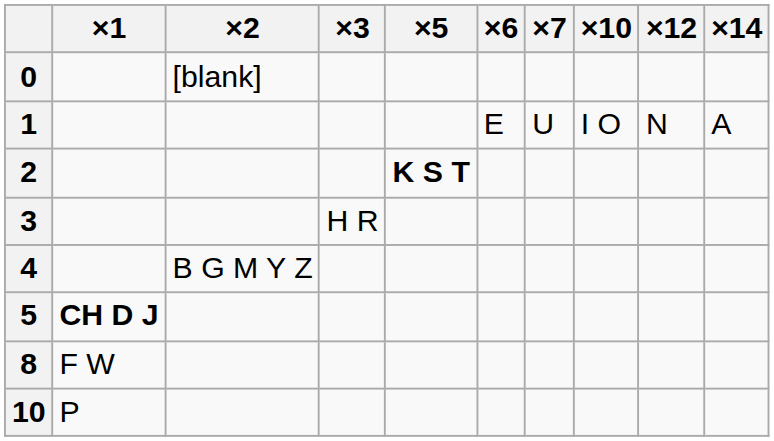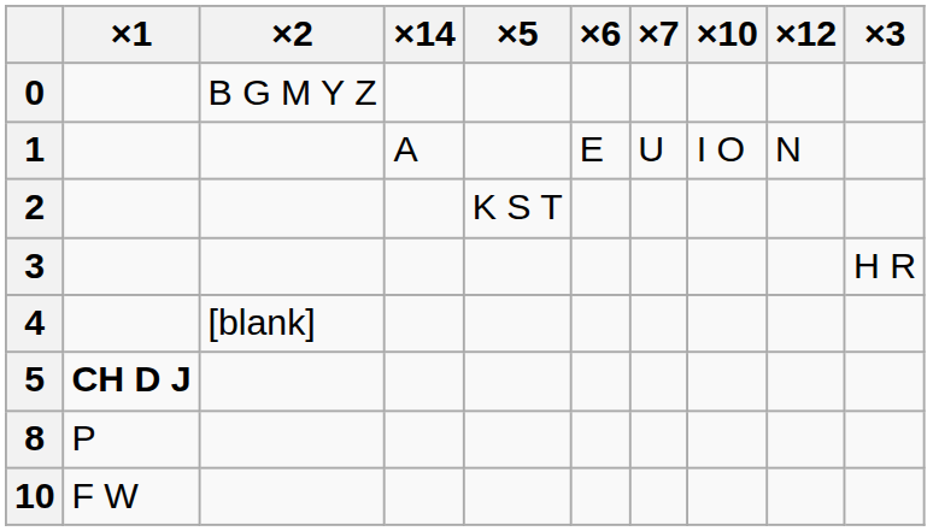 <table class="wikitable floatright">
 <tr>
 <th></th>
 <th>×1</th>
 <th>×2</th>
-<th>×3</th>
+<th>×14</th>
 <th>×5</th>
 <th>×6</th>
 <th>×7</th>
 <th>×10</th>
 <th>×12</th>
-<th>×14</th>
+<th>×3</th>
 </tr>
 <tr>
 <th>0</th>
 <td></td>
-<td>[blank]</td>
+<td>B G M Y Z</td>
 <td></td>
 <td></td>
 <td></td>
 <td></td>
 <td></td>
 <td></td>
 <td></td>
 </tr>
 <tr>
 <th>1</th>
 <td></td>
 <td></td>
-<td></td>
+<td>A</td>
 <td></td>
 <td>E</td>
 <td>U</td>
 <td>I O</td>
 <td>N</td>
-<td>A</td>
+<td></td>
 </tr>
 <tr>
 <th>2</th>
 <td></td>
 <td></td>
 <td></td>
-<td><strong>K S T</strong></td>
+<td>K S T</td>
 <td></td>
 <td></td>
 <td></td>
 <td></td>
 <td></td>
 </tr>
 <tr>
 <th>3</th>
 <td></td>
 <td></td>
-<td>H R</td>
 <td></td>
 <td></td>
 <td></td>
 <td></td>
 <td></td>
 <td></td>
+<td>H R</td>
 </tr>
 <tr>
 <th>4</th>
 <td></td>
-<td>B G M Y Z</td>
+<td>[blank]</td>
 <td></td>
 <td></td>
 <td></td>
 <td></td>
 <td></td>
 <td></td>
 <td></td>
 </tr>
 <tr>
 <th>5</th>
 <td><strong>CH D J</strong></td>
 <td></td>
 <td></td>
 <td></td>
 <td></td>
 <td></td>
 <td></td>
 <td></td>
 <td></td>
 </tr>
 <tr>
 <th>8</th>
-<td>F W</td>
+<td>P</td>
 <td></td>
 <td></td>
 <td></td>
 <td></td>
 <td></td>
 <td></td>
 <td></td>
 <td></td>
 </tr>
 <tr>
 <th>10</th>
-<td>P</td>
+<td>F W</td>
 <td></td>
 <td></td>
 <td></td>
 <td></td>
 <td></td>
 <td></td>
 <td></td>
 <td></td>
 </tr>
 </table>
